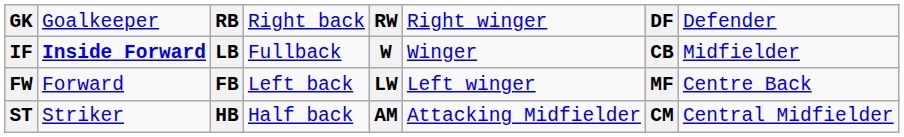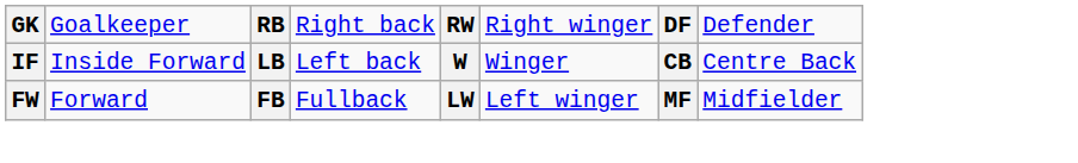 <table class="wikitable">
 <tr>
 <th>GK</th>
 <td><a href='#'>Goalkeeper</a></td>
 <th>RB</th>
 <td><a href='#'>Right back</a></td>
 <th>RW</th>
 <td><a href='#'>Right winger</a></td>
 <th>DF</th>
 <td><a href='#'>Defender</a></td>
 </tr>
 <tr>
 <th>IF</th>
-<td><strong><a href='#'>Inside Forward</a></strong></td>
+<td><a href='#'>Inside Forward</a></td>
 <th>LB</th>
-<td><a href='#'>Fullback</a></td>
+<td><a href='#'>Left back</a></td>
 <th>W</th>
 <td><a href='#'>Winger</a></td>
 <th>CB</th>
-<td><a href='#'>Midfielder</a></td>
+<td><a href='#'>Centre Back</a></td>
 </tr>
 <tr>
 <th>FW</th>
 <td><a href='#'>Forward</a></td>
 <th>FB</th>
-<td><a href='#'>Left back</a></td>
+<td><a href='#'>Fullback</a></td>
 <th>LW</th>
 <td><a href='#'>Left winger</a></td>
 <th>MF</th>
-<td><a href='#'>Centre Back</a></td>
-</tr>
-<tr>
-<th>ST</th>
-<td><a href='#'>Striker</a></td>
-<th>HB</th>
-<td><a href='#'>Half back</a></td>
-<th>AM</th>
-<td><a href='#'>Attacking Midfielder</a></td>
-<th>CM</th>
-<td><a href='#'>Central Midfielder</a></td>
+<td><a href='#'>Midfielder</a></td>
 </tr>
 </table>
